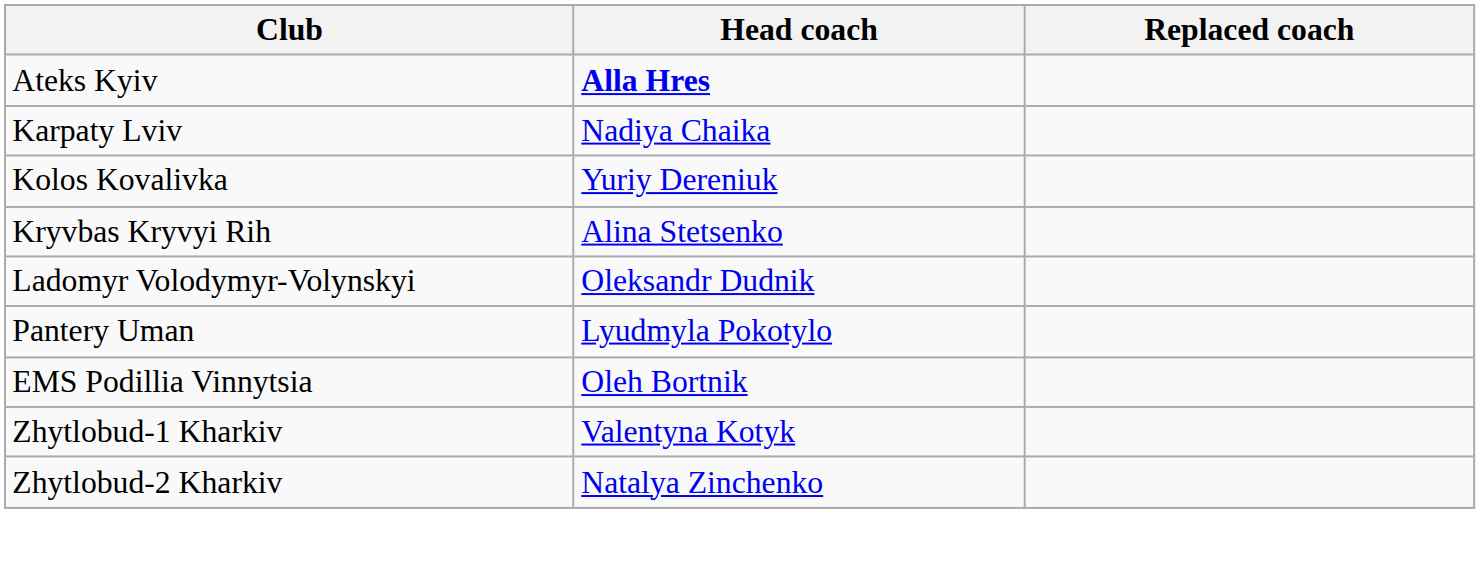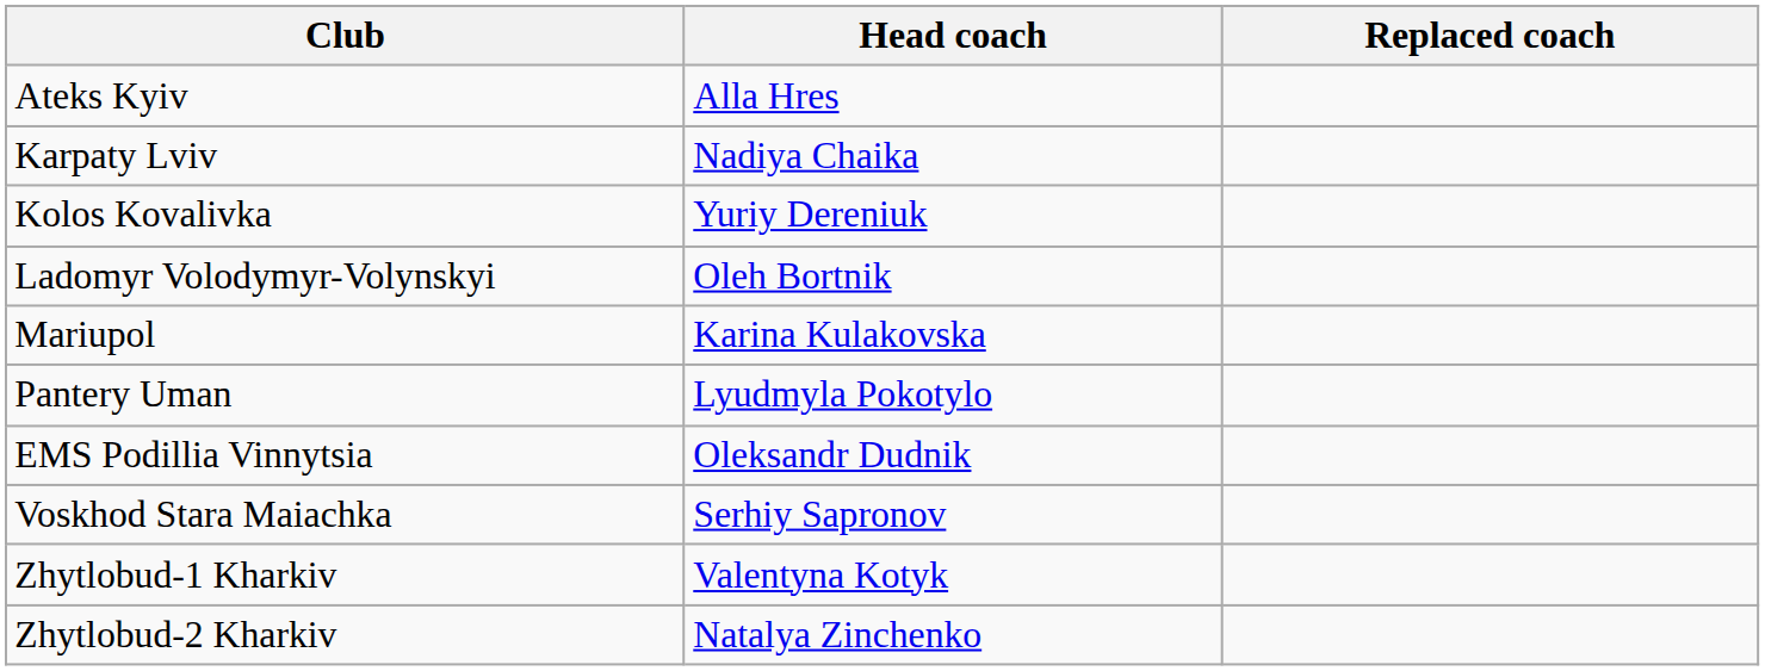 <table class="wikitable sortable">
 <tr>
 <th width="280">Club</th>
 <th width="220">Head coach</th>
 <th width="220">Replaced coach</th>
 </tr>
 <tr>
 <td>Ateks Kyiv</td>
-<td><strong> <a href='#'>Alla Hres</a></strong></td>
+<td> <a href='#'>Alla Hres</a></td>
 <td></td>
 </tr>
 <tr>
 <td>Karpaty Lviv</td>
 <td> <a href='#'>Nadiya Chaika</a></td>
 <td></td>
 </tr>
 <tr>
 <td>Kolos Kovalivka</td>
 <td> <a href='#'>Yuriy Dereniuk</a></td>
 <td></td>
 </tr>
 <tr>
-<td>Kryvbas Kryvyi Rih</td>
-<td> <a href='#'>Alina Stetsenko</a></td>
+<td>Ladomyr Volodymyr-Volynskyi</td>
+<td> <a href='#'>Oleh Bortnik</a></td>
 <td></td>
 </tr>
 <tr>
-<td>Ladomyr Volodymyr-Volynskyi</td>
-<td> <a href='#'>Oleksandr Dudnik</a></td>
+<td>Mariupol</td>
+<td> <a href='#'>Karina Kulakovska</a></td>
 <td></td>
 </tr>
 <tr>
 <td>Pantery Uman</td>
 <td> <a href='#'>Lyudmyla Pokotylo</a></td>
 <td></td>
 </tr>
 <tr>
 <td>EMS Podillia Vinnytsia</td>
-<td> <a href='#'>Oleh Bortnik</a></td>
+<td> <a href='#'>Oleksandr Dudnik</a></td>
+<td></td>
+</tr>
+<tr>
+<td>Voskhod Stara Maiachka</td>
+<td> <a href='#'>Serhiy Sapronov</a></td>
 <td></td>
 </tr>
 <tr>
 <td>Zhytlobud-1 Kharkiv</td>
 <td> <a href='#'>Valentyna Kotyk</a></td>
 <td></td>
 </tr>
 <tr>
 <td>Zhytlobud-2 Kharkiv</td>
 <td> <a href='#'>Natalya Zinchenko</a></td>
 <td></td>
 </tr>
 </table>
